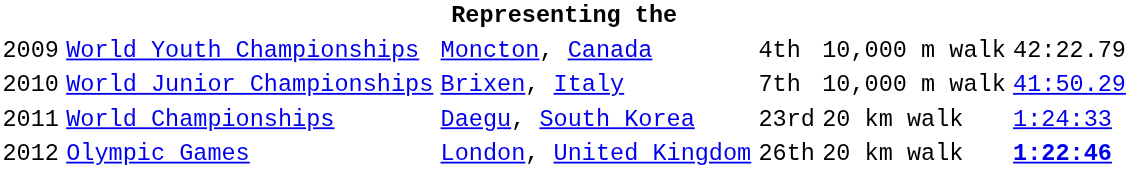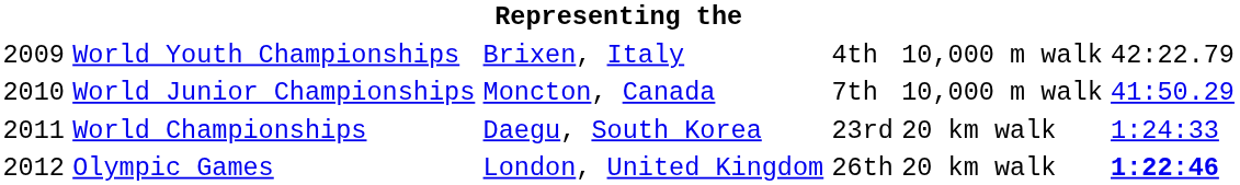 <table>
 <tr>
 <th colspan="7">Representing the </th>
 </tr>
 <tr>
 <td>2009</td>
 <td><a href='#'>World Youth Championships</a></td>
-<td><a href='#'>Moncton</a>, <a href='#'>Canada</a></td>
+<td><a href='#'>Brixen</a>, <a href='#'>Italy</a></td>
 <td>4th</td>
 <td>10,000 m walk</td>
 <td>42:22.79</td>
 </tr>
 <tr>
 <td>2010</td>
 <td><a href='#'>World Junior Championships</a></td>
-<td><a href='#'>Brixen</a>, <a href='#'>Italy</a></td>
+<td><a href='#'>Moncton</a>, <a href='#'>Canada</a></td>
 <td>7th</td>
 <td>10,000 m walk</td>
 <td><a href='#'>41:50.29</a></td>
 </tr>
 <tr>
 <td>2011</td>
 <td><a href='#'>World Championships</a></td>
 <td><a href='#'>Daegu</a>, <a href='#'>South Korea</a></td>
 <td>23rd</td>
 <td>20 km walk</td>
 <td><a href='#'>1:24:33</a></td>
 </tr>
 <tr>
 <td>2012</td>
 <td><a href='#'>Olympic Games</a></td>
 <td><a href='#'>London</a>, <a href='#'>United Kingdom</a></td>
 <td>26th</td>
 <td>20 km walk</td>
 <td><strong><a href='#'>1:22:46</a></strong></td>
 </tr>
 </table>
